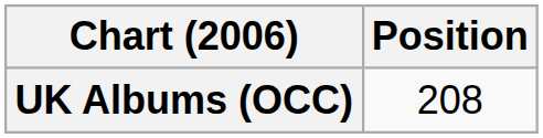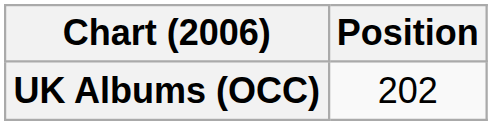 <table class="wikitable sortable plainrowheaders" style="text-align:center;">
 <tr>
 <th scope="col">Chart (2006)</th>
 <th scope="col">Position</th>
 </tr>
 <tr>
 <th scope="row">UK Albums (OCC)</th>
-<td>208</td>
+<td>202</td>
 </tr>
 </table>
